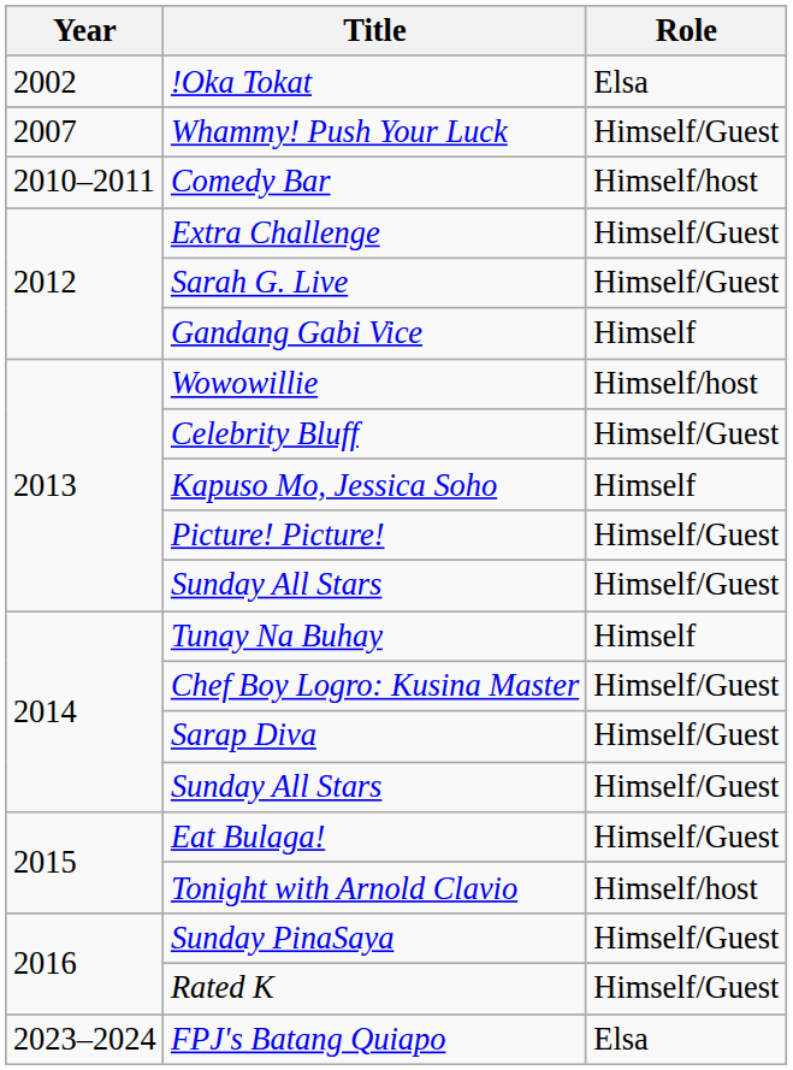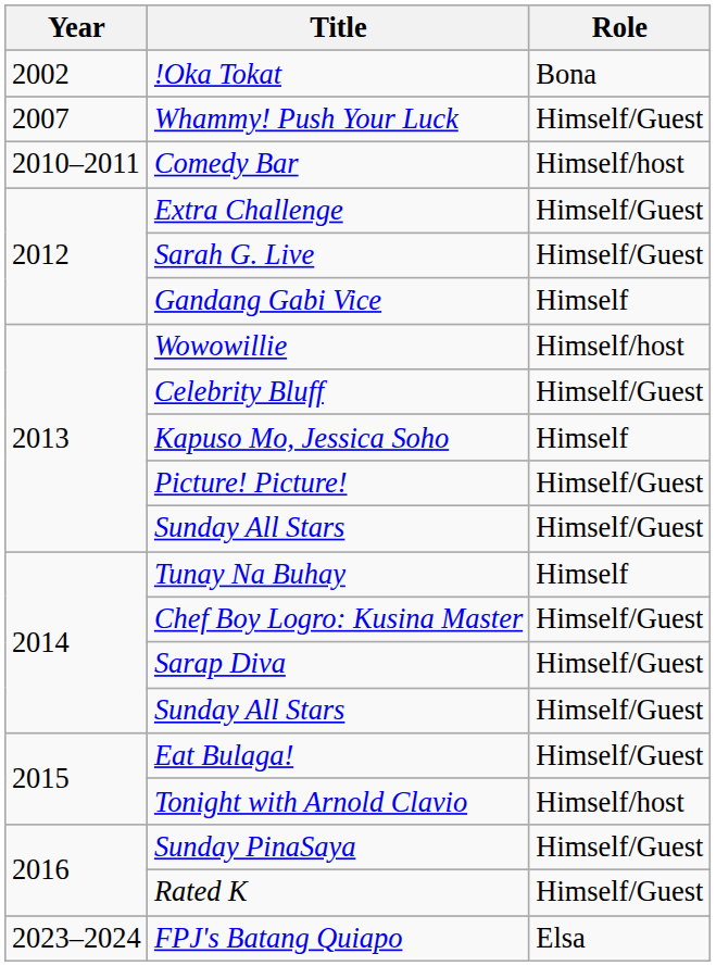 <table class="wikitable sortable">
 <tr>
 <th>Year</th>
 <th>Title</th>
 <th>Role</th>
 </tr>
 <tr>
 <td>2002</td>
 <td><em><a href='#'>!Oka Tokat</a></em></td>
-<td>Elsa</td>
+<td>Bona</td>
 </tr>
 <tr>
 <td>2007</td>
 <td><em><a href='#'>Whammy! Push Your Luck</a></em></td>
 <td>Himself/Guest</td>
 </tr>
 <tr>
 <td>2010–2011</td>
 <td><em><a href='#'>Comedy Bar</a></em></td>
 <td>Himself/host</td>
 </tr>
 <tr>
 <td rowspan="3">2012</td>
 <td><em><a href='#'>Extra Challenge</a></em></td>
 <td>Himself/Guest</td>
 </tr>
 <tr>
 <td><em><a href='#'>Sarah G. Live</a></em></td>
 <td>Himself/Guest</td>
 </tr>
 <tr>
 <td><em><a href='#'>Gandang Gabi Vice</a></em></td>
 <td>Himself</td>
 </tr>
 <tr>
 <td rowspan="5">2013</td>
 <td><em><a href='#'>Wowowillie</a></em></td>
 <td>Himself/host</td>
 </tr>
 <tr>
 <td><em><a href='#'>Celebrity Bluff</a></em></td>
 <td>Himself/Guest</td>
 </tr>
 <tr>
 <td><em><a href='#'>Kapuso Mo, Jessica Soho</a></em></td>
 <td>Himself</td>
 </tr>
 <tr>
 <td><em><a href='#'>Picture! Picture!</a></em></td>
 <td>Himself/Guest</td>
 </tr>
 <tr>
 <td><em><a href='#'>Sunday All Stars</a></em></td>
 <td>Himself/Guest</td>
 </tr>
 <tr>
 <td rowspan="4">2014</td>
 <td><em><a href='#'>Tunay Na Buhay</a></em></td>
 <td>Himself</td>
 </tr>
 <tr>
 <td><em><a href='#'>Chef Boy Logro: Kusina Master</a></em></td>
 <td>Himself/Guest</td>
 </tr>
 <tr>
 <td><em><a href='#'>Sarap Diva</a></em></td>
 <td>Himself/Guest</td>
 </tr>
 <tr>
 <td><em><a href='#'>Sunday All Stars</a></em></td>
 <td>Himself/Guest</td>
 </tr>
 <tr>
 <td rowspan="2">2015</td>
 <td><em><a href='#'>Eat Bulaga!</a></em></td>
 <td>Himself/Guest</td>
 </tr>
 <tr>
 <td><em><a href='#'>Tonight with Arnold Clavio</a></em></td>
 <td>Himself/host</td>
 </tr>
 <tr>
 <td rowspan="2">2016</td>
 <td><em><a href='#'>Sunday PinaSaya</a></em></td>
 <td>Himself/Guest</td>
 </tr>
 <tr>
 <td><em>Rated K</em></td>
 <td>Himself/Guest</td>
 </tr>
 <tr>
 <td>2023–2024</td>
 <td><em><a href='#'>FPJ's Batang Quiapo</a></em></td>
 <td>Elsa</td>
 </tr>
 </table>
